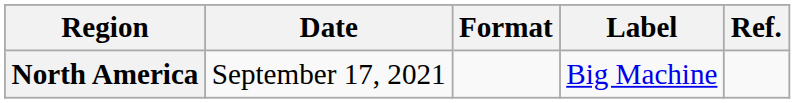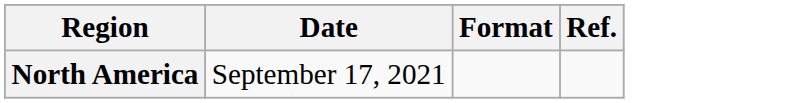 <table class="wikitable plainrowheaders">
 <tr>
 <th scope="col">Region</th>
 <th scope="col">Date</th>
 <th scope="col">Format</th>
-<th scope="col">Label</th>
 <th scope="col">Ref.</th>
 </tr>
 <tr>
 <th scope="row">North America</th>
 <td>September 17, 2021</td>
 <td></td>
-<td><a href='#'>Big Machine</a></td>
 <td></td>
 </tr>
 </table>
